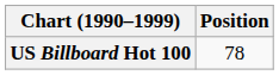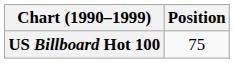 <table class="wikitable plainrowheaders" style="text-align:center">
 <tr>
 <th>Chart (1990–1999)</th>
 <th>Position</th>
 </tr>
 <tr>
 <th scope="row">US <em>Billboard</em> Hot 100</th>
-<td>78</td>
+<td>75</td>
 </tr>
 </table>
